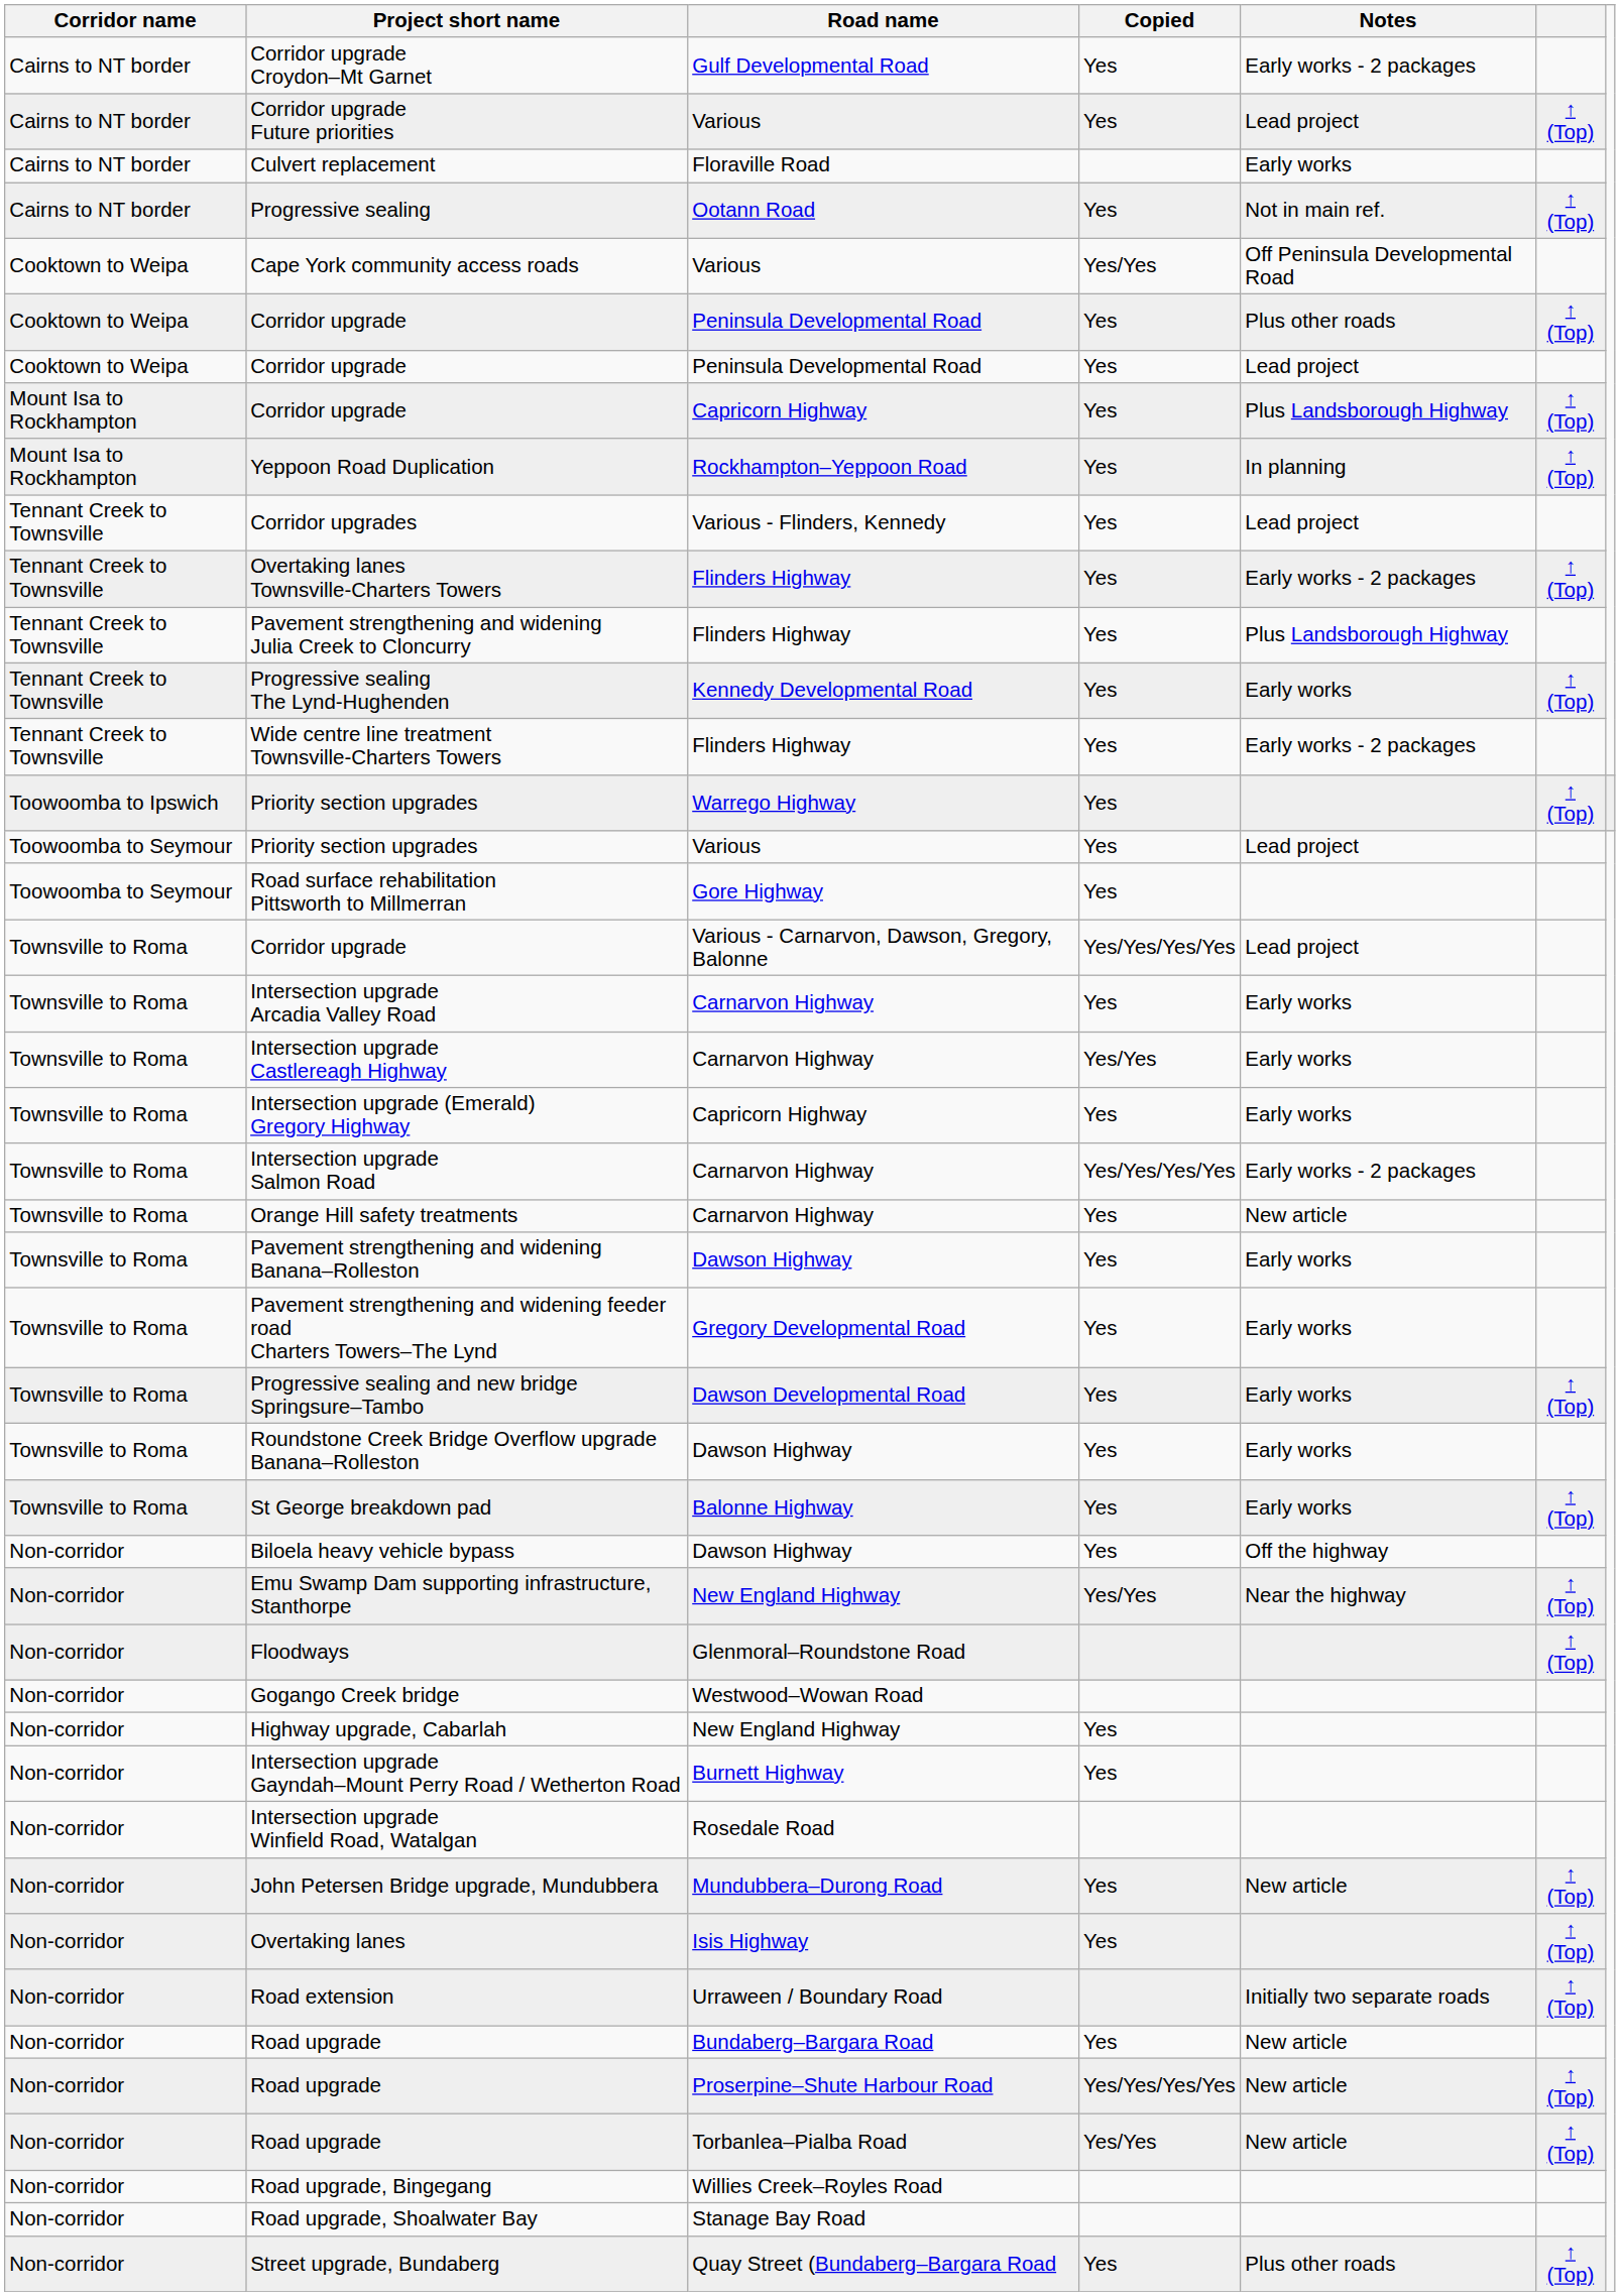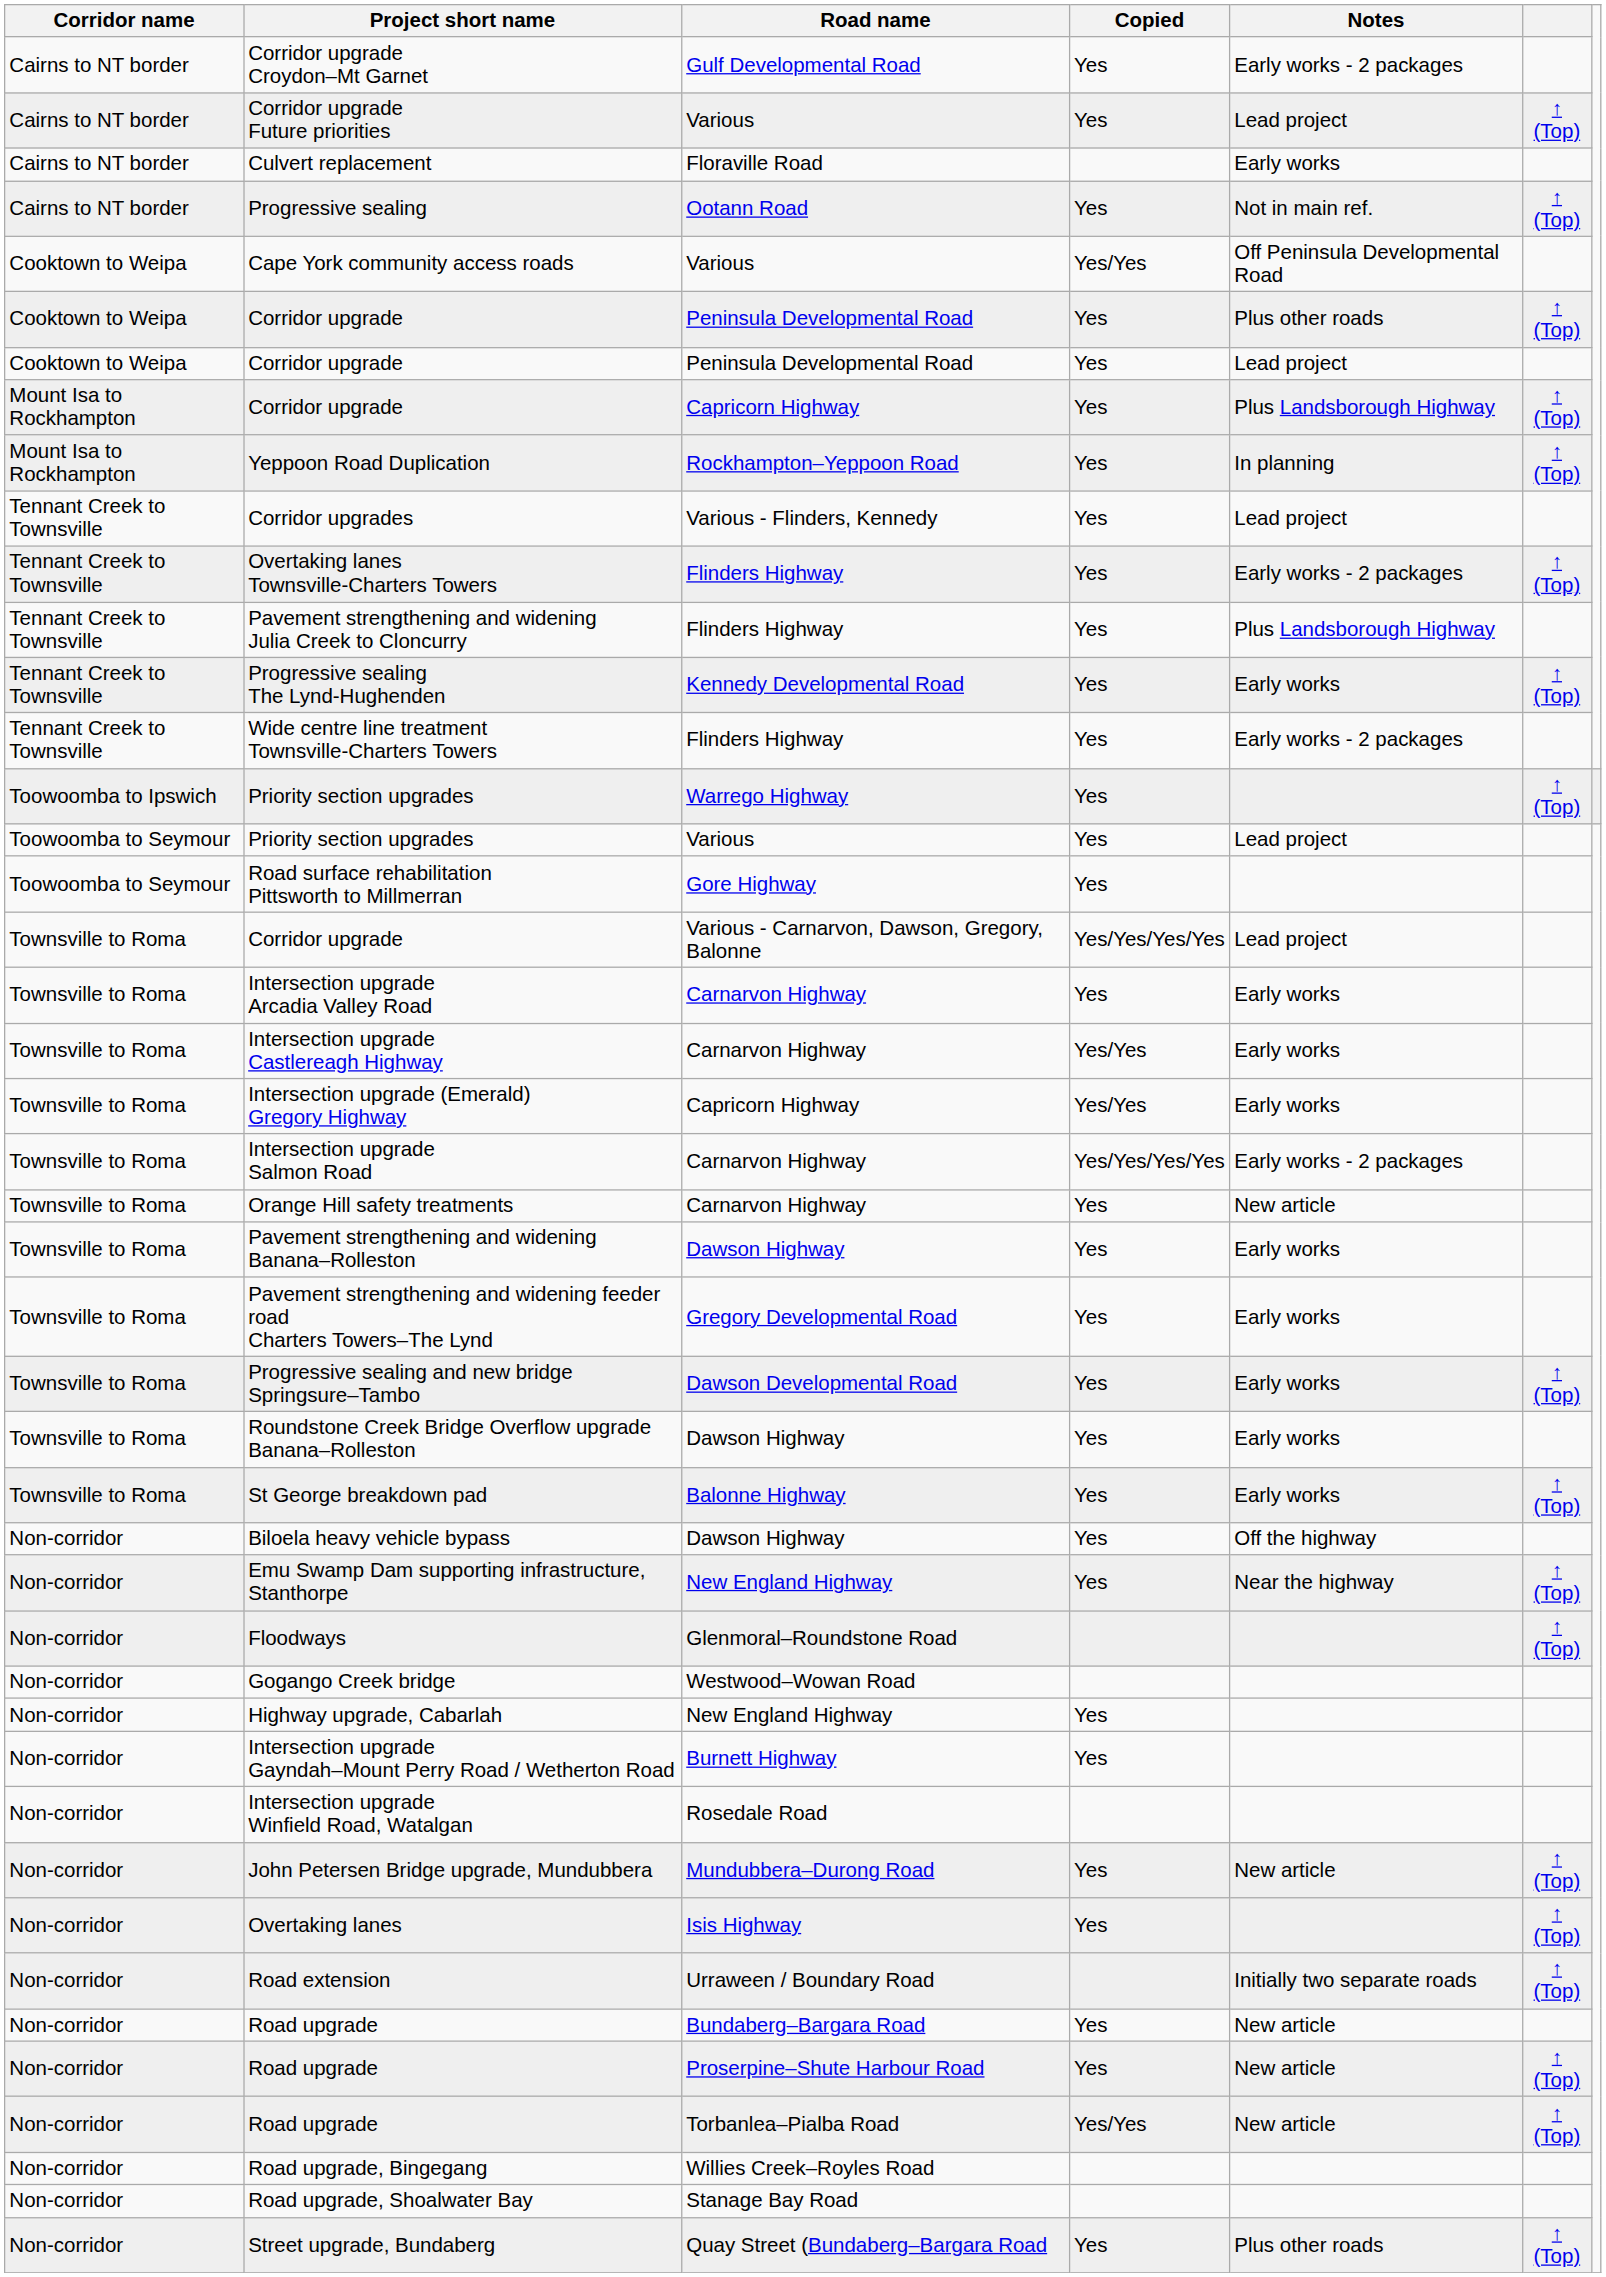 <table class="wikitable sortable">
 <tr>
 <th>Corridor name</th>
 <th>Project short name</th>
 <th>Road name</th>
 <th>Copied</th>
 <th>Notes</th>
 <th class=unsortable></th>
 </tr>
 <tr>
 <td>Cairns to NT border</td>
 <td>Corridor upgrade<br> Croydon–Mt Garnet</td>
 <td><a href='#'>Gulf Developmental Road</a></td>
 <td>Yes</td>
 <td>Early works - 2 packages</td>
 <td></td>
 </tr>
 <tr style="background: #EFEFEF" id="V">
 <td>Cairns to NT border</td>
 <td>Corridor upgrade<br>  Future priorities</td>
 <td>Various</td>
 <td>Yes</td>
 <td>Lead project</td>
 <td align=center><a href='#'>↑ (Top)</a></td>
 </tr>
 <tr>
 <td>Cairns to NT border</td>
 <td>Culvert replacement</td>
 <td>Floraville Road</td>
 <td></td>
 <td>Early works</td>
 <td></td>
 </tr>
 <tr style="background: #EFEFEF" id="O">
 <td>Cairns to NT border</td>
 <td>Progressive sealing</td>
 <td><a href='#'>Ootann Road</a></td>
 <td>Yes</td>
 <td>Not in main ref.</td>
 <td align=center><a href='#'>↑ (Top)</a></td>
 </tr>
 <tr>
 <td>Cooktown to Weipa</td>
 <td>Cape York community access roads</td>
 <td>Various</td>
 <td>Yes/Yes</td>
 <td>Off Peninsula Developmental Road</td>
 <td></td>
 </tr>
 <tr style="background: #EFEFEF" id="P">
 <td>Cooktown to Weipa</td>
 <td>Corridor upgrade</td>
 <td><a href='#'>Peninsula Developmental Road</a></td>
 <td>Yes</td>
 <td>Plus other roads</td>
 <td align=center><a href='#'>↑ (Top)</a></td>
 </tr>
 <tr>
 <td>Cooktown to Weipa</td>
 <td>Corridor upgrade</td>
 <td>Peninsula Developmental Road</td>
 <td>Yes</td>
 <td>Lead project</td>
 <td></td>
 </tr>
 <tr style="background: #EFEFEF" id="C">
 <td>Mount Isa to Rockhampton</td>
 <td>Corridor upgrade</td>
 <td><a href='#'>Capricorn Highway</a></td>
 <td>Yes</td>
 <td>Plus <a href='#'>Landsborough Highway</a></td>
 <td align=center><a href='#'>↑ (Top)</a></td>
 </tr>
 <tr style="background: #EFEFEF" id="R">
 <td>Mount Isa to Rockhampton</td>
 <td>Yeppoon Road Duplication</td>
 <td><a href='#'>Rockhampton–Yeppoon Road</a></td>
 <td>Yes</td>
 <td>In planning</td>
 <td align=center><a href='#'>↑ (Top)</a></td>
 </tr>
 <tr>
 <td>Tennant Creek to Townsville</td>
 <td>Corridor upgrades</td>
 <td>Various - Flinders, Kennedy</td>
 <td>Yes</td>
 <td>Lead project</td>
 <td></td>
 </tr>
 <tr style="background: #EFEFEF" id="F">
 <td>Tennant Creek to Townsville</td>
 <td>Overtaking lanes<br> Townsville-Charters Towers</td>
 <td><a href='#'>Flinders Highway</a></td>
 <td>Yes</td>
 <td>Early works - 2 packages</td>
 <td align=center><a href='#'>↑ (Top)</a></td>
 </tr>
 <tr>
 <td>Tennant Creek to Townsville</td>
 <td>Pavement strengthening and widening<br> Julia Creek to Cloncurry</td>
 <td>Flinders Highway</td>
 <td>Yes</td>
 <td>Plus <a href='#'>Landsborough Highway</a></td>
 <td></td>
 </tr>
 <tr style="background: #EFEFEF" id="K">
 <td>Tennant Creek to Townsville</td>
 <td>Progressive sealing<br> The Lynd-Hughenden</td>
 <td><a href='#'>Kennedy Developmental Road</a></td>
 <td>Yes</td>
 <td>Early works</td>
 <td align=center><a href='#'>↑ (Top)</a></td>
 </tr>
 <tr>
 <td>Tennant Creek to Townsville</td>
 <td>Wide centre line treatment<br> Townsville-Charters Towers</td>
 <td>Flinders Highway</td>
 <td>Yes</td>
 <td>Early works - 2 packages</td>
 <td></td>
 </tr>
 <tr style="background: #EFEFEF" id="W">
 <td>Toowoomba to Ipswich</td>
 <td>Priority section upgrades</td>
 <td><a href='#'>Warrego Highway</a></td>
 <td>Yes</td>
 <td></td>
 <td align=center><a href='#'>↑ (Top)</a></td>
 <td></td>
 </tr>
 <tr>
 <td>Toowoomba to Seymour</td>
 <td>Priority section upgrades</td>
 <td>Various</td>
 <td>Yes</td>
 <td>Lead project</td>
 <td></td>
 </tr>
 <tr>
 <td>Toowoomba to Seymour</td>
 <td>Road surface rehabilitation <br>Pittsworth to Millmerran</td>
 <td><a href='#'>Gore Highway</a></td>
 <td>Yes</td>
 <td></td>
 <td></td>
 </tr>
 <tr>
 <td>Townsville to Roma</td>
 <td>Corridor upgrade</td>
 <td>Various - Carnarvon, Dawson, Gregory, Balonne</td>
 <td>Yes/Yes/Yes/Yes</td>
 <td>Lead project</td>
 <td></td>
 </tr>
 <tr>
 <td>Townsville to Roma</td>
 <td>Intersection upgrade <br>Arcadia Valley Road</td>
 <td><a href='#'>Carnarvon Highway</a></td>
 <td>Yes</td>
 <td>Early works</td>
 <td></td>
 </tr>
 <tr>
 <td>Townsville to Roma</td>
 <td>Intersection upgrade <br><a href='#'>Castlereagh Highway</a></td>
 <td>Carnarvon Highway</td>
 <td>Yes/Yes</td>
 <td>Early works</td>
 <td></td>
 </tr>
 <tr>
 <td>Townsville to Roma</td>
 <td>Intersection upgrade (Emerald)<br><a href='#'>Gregory Highway</a></td>
 <td>Capricorn Highway</td>
-<td>Yes</td>
+<td>Yes/Yes</td>
 <td>Early works</td>
 <td></td>
 </tr>
 <tr>
 <td>Townsville to Roma</td>
 <td>Intersection upgrade <br>Salmon Road</td>
 <td>Carnarvon Highway</td>
 <td>Yes/Yes/Yes/Yes</td>
 <td>Early works - 2 packages</td>
 <td></td>
 </tr>
 <tr>
 <td>Townsville to Roma</td>
 <td>Orange Hill safety treatments</td>
 <td>Carnarvon Highway</td>
 <td>Yes</td>
 <td>New article</td>
 <td></td>
 </tr>
 <tr>
 <td>Townsville to Roma</td>
 <td>Pavement strengthening and widening <br>Banana–Rolleston</td>
 <td><a href='#'>Dawson Highway</a></td>
 <td>Yes</td>
 <td>Early works</td>
 <td></td>
 </tr>
 <tr>
 <td>Townsville to Roma</td>
 <td>Pavement strengthening and widening feeder road<br>Charters Towers–The Lynd</td>
 <td><a href='#'>Gregory Developmental Road</a></td>
 <td>Yes</td>
 <td>Early works</td>
 <td></td>
 </tr>
 <tr style="background: #EFEFEF" id="D">
 <td>Townsville to Roma</td>
 <td>Progressive sealing and new bridge <br>Springsure–Tambo</td>
 <td><a href='#'>Dawson Developmental Road</a></td>
 <td>Yes</td>
 <td>Early works</td>
 <td align=center><a href='#'>↑ (Top)</a></td>
 </tr>
 <tr>
 <td>Townsville to Roma</td>
 <td>Roundstone Creek Bridge Overflow upgrade <br>Banana–Rolleston</td>
 <td>Dawson Highway</td>
 <td>Yes</td>
 <td>Early works</td>
 <td></td>
 </tr>
 <tr style="background: #EFEFEF" id="B">
 <td>Townsville to Roma</td>
 <td>St George breakdown pad</td>
 <td><a href='#'>Balonne Highway</a></td>
 <td>Yes</td>
 <td>Early works</td>
 <td align=center><a href='#'>↑ (Top)</a></td>
 </tr>
 <tr>
 <td>Non-corridor</td>
 <td>Biloela heavy vehicle bypass</td>
 <td>Dawson Highway</td>
 <td>Yes</td>
 <td>Off the highway</td>
 <td></td>
 </tr>
 <tr style="background: #EFEFEF" id="N">
 <td>Non-corridor</td>
 <td>Emu Swamp Dam supporting infrastructure, Stanthorpe</td>
 <td><a href='#'>New England Highway</a></td>
-<td>Yes/Yes</td>
+<td>Yes</td>
 <td>Near the highway</td>
 <td align=center><a href='#'>↑ (Top)</a></td>
 </tr>
 <tr style="background: #EFEFEF" id="G">
 <td>Non-corridor</td>
 <td>Floodways</td>
 <td>Glenmoral–Roundstone Road</td>
 <td></td>
 <td></td>
 <td align=center><a href='#'>↑ (Top)</a></td>
 </tr>
 <tr>
 <td>Non-corridor</td>
 <td>Gogango Creek bridge</td>
 <td>Westwood–Wowan Road</td>
 <td></td>
 <td></td>
 <td></td>
 </tr>
 <tr>
 <td>Non-corridor</td>
 <td>Highway upgrade, Cabarlah</td>
 <td>New England Highway</td>
 <td>Yes</td>
 <td></td>
 <td></td>
 </tr>
 <tr>
 <td>Non-corridor</td>
 <td>Intersection upgrade <br>Gayndah–Mount Perry Road / Wetherton Road</td>
 <td><a href='#'>Burnett Highway</a></td>
 <td>Yes</td>
 <td></td>
 <td></td>
 </tr>
 <tr>
 <td>Non-corridor</td>
 <td>Intersection upgrade <br>Winfield Road, Watalgan</td>
 <td>Rosedale Road</td>
 <td></td>
 <td></td>
 <td></td>
 </tr>
 <tr style="background: #EFEFEF" id="M">
 <td>Non-corridor</td>
 <td>John Petersen Bridge upgrade, Mundubbera</td>
 <td><a href='#'>Mundubbera–Durong Road</a></td>
 <td>Yes</td>
 <td>New article</td>
 <td align=center><a href='#'>↑ (Top)</a></td>
 </tr>
 <tr style="background: #EFEFEF" id="I">
 <td>Non-corridor</td>
 <td>Overtaking lanes</td>
 <td><a href='#'>Isis Highway</a></td>
 <td>Yes</td>
 <td></td>
 <td align=center><a href='#'>↑ (Top)</a></td>
 </tr>
 <tr style="background: #EFEFEF" id="U">
 <td>Non-corridor</td>
 <td>Road extension</td>
 <td>Urraween / Boundary Road</td>
 <td></td>
 <td>Initially two separate roads</td>
 <td align=center><a href='#'>↑ (Top)</a></td>
 </tr>
 <tr>
 <td>Non-corridor</td>
 <td>Road upgrade</td>
 <td><a href='#'>Bundaberg–Bargara Road</a></td>
 <td>Yes</td>
 <td>New article</td>
 <td></td>
 </tr>
 <tr style="background: #EFEFEF" id="S">
 <td>Non-corridor</td>
 <td>Road upgrade</td>
 <td><a href='#'>Proserpine–Shute Harbour Road</a></td>
-<td>Yes/Yes/Yes/Yes</td>
+<td>Yes</td>
 <td>New article</td>
 <td align=center><a href='#'>↑ (Top)</a></td>
 </tr>
 <tr style="background: #EFEFEF" id="T">
 <td>Non-corridor</td>
 <td>Road upgrade</td>
 <td>Torbanlea–Pialba Road</td>
 <td>Yes/Yes</td>
 <td>New article</td>
 <td align=center><a href='#'>↑ (Top)</a></td>
 </tr>
 <tr>
 <td>Non-corridor</td>
 <td>Road upgrade, Bingegang</td>
 <td>Willies Creek–Royles Road</td>
 <td></td>
 <td></td>
 <td></td>
 </tr>
 <tr>
 <td>Non-corridor</td>
 <td>Road upgrade, Shoalwater Bay</td>
 <td>Stanage Bay Road</td>
 <td></td>
 <td></td>
 <td></td>
 </tr>
 <tr style="background: #EFEFEF" id="Q">
 <td>Non-corridor</td>
 <td>Street upgrade, Bundaberg</td>
 <td>Quay Street (<a href='#'>Bundaberg–Bargara Road</a></td>
 <td>Yes</td>
 <td>Plus other roads</td>
 <td align=center><a href='#'>↑ (Top)</a></td>
 </tr>
 </table>
